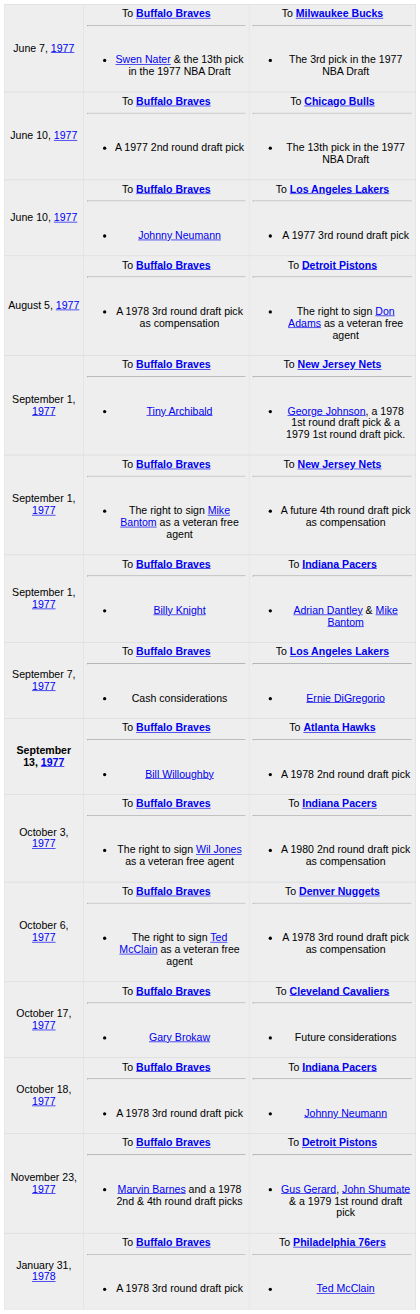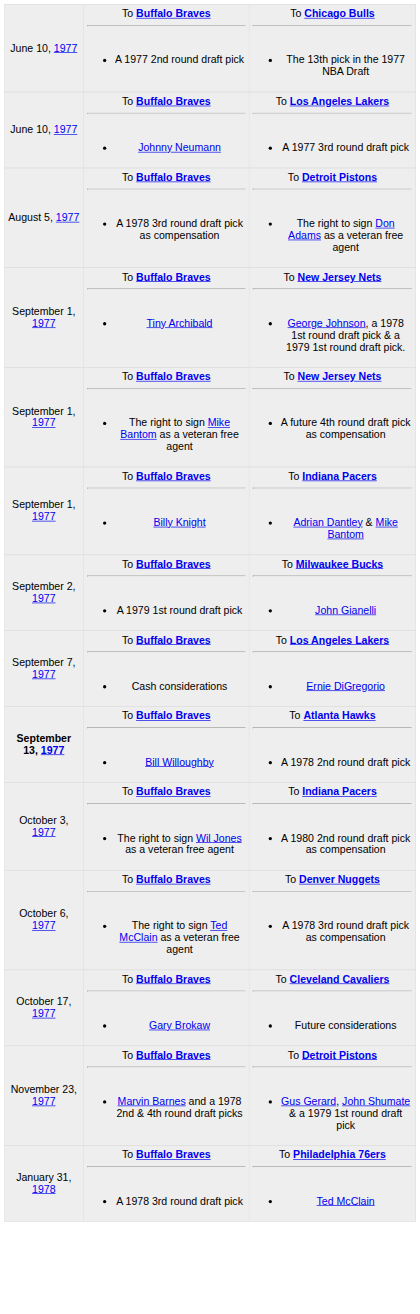 <table border=1 style="border-collapse:collapse; text-align: center; width: 100%" bordercolor="#DFDFDF"  cellpadding="5">
 <tr>
-</tr>
-<tr bgcolor="eeeeee">
-<td style="width:12%">June 7, <a href='#'>1977</a></td>
-<td style="width:30%" valign="top">To <strong><a href='#'>Buffalo Braves</a></strong><hr><br><ul><li><a href='#'>Swen Nater</a> & the 13th pick in the 1977 NBA Draft</li></ul></td>
-<td style="width:30%" valign="top">To <strong><a href='#'>Milwaukee Bucks</a></strong><hr><br><ul><li>The 3rd pick in the 1977 NBA Draft</li></ul></td>
 </tr>
 <tr>
 </tr>
 <tr bgcolor="eeeeee">
 <td style="width:12%">June 10, <a href='#'>1977</a></td>
 <td style="width:30%" valign="top">To <strong><a href='#'>Buffalo Braves</a></strong><hr><br><ul><li>A 1977 2nd round draft pick</li></ul></td>
 <td style="width:30%" valign="top">To <strong><a href='#'>Chicago Bulls</a></strong><hr><br><ul><li>The 13th pick in the 1977 NBA Draft</li></ul></td>
 </tr>
 <tr>
 </tr>
 <tr bgcolor="eeeeee">
 <td style="width:12%">June 10, <a href='#'>1977</a></td>
 <td style="width:30%" valign="top">To <strong><a href='#'>Buffalo Braves</a></strong><hr><br><ul><li><a href='#'>Johnny Neumann</a></li></ul></td>
 <td style="width:30%" valign="top">To <strong><a href='#'>Los Angeles Lakers</a></strong><hr><br><ul><li>A 1977 3rd round draft pick</li></ul></td>
 </tr>
 <tr>
 </tr>
 <tr bgcolor="eeeeee">
 <td style="width:12%">August 5, <a href='#'>1977</a></td>
 <td style="width:30%" valign="top">To <strong><a href='#'>Buffalo Braves</a></strong><hr><br><ul><li>A 1978 3rd round draft pick as compensation</li></ul></td>
 <td style="width:30%" valign="top">To <strong><a href='#'>Detroit Pistons</a></strong><hr><br><ul><li>The right to sign <a href='#'>Don Adams</a> as a veteran free agent</li></ul></td>
 </tr>
 <tr>
 </tr>
 <tr bgcolor="eeeeee">
 <td style="width:12%">September 1, <a href='#'>1977</a></td>
 <td style="width:30%" valign="top">To <strong><a href='#'>Buffalo Braves</a></strong><hr><br><ul><li><a href='#'>Tiny Archibald</a></li></ul></td>
 <td style="width:30%" valign="top">To <strong><a href='#'>New Jersey Nets</a></strong><hr><br><ul><li><a href='#'>George Johnson</a>, a 1978 1st round draft pick & a 1979 1st round draft pick.</li></ul></td>
 </tr>
 <tr>
 </tr>
 <tr bgcolor="eeeeee">
 <td style="width:12%">September 1, <a href='#'>1977</a></td>
 <td style="width:30%" valign="top">To <strong><a href='#'>Buffalo Braves</a></strong><hr><br><ul><li>The right to sign <a href='#'>Mike Bantom</a> as a veteran free agent</li></ul></td>
 <td style="width:30%" valign="top">To <strong><a href='#'>New Jersey Nets</a></strong><hr><br><ul><li>A future 4th round draft pick as compensation</li></ul></td>
 </tr>
 <tr>
 </tr>
 <tr bgcolor="eeeeee">
 <td style="width:12%">September 1, <a href='#'>1977</a></td>
 <td style="width:30%" valign="top">To <strong><a href='#'>Buffalo Braves</a></strong><hr><br><ul><li><a href='#'>Billy Knight</a></li></ul></td>
 <td style="width:30%" valign="top">To <strong><a href='#'>Indiana Pacers</a></strong><hr><br><ul><li><a href='#'>Adrian Dantley</a> & <a href='#'>Mike Bantom</a></li></ul></td>
 </tr>
 <tr>
 </tr>
+<tr bgcolor="eeeeee">
+<td style="width:12%">September 2, <a href='#'>1977</a></td>
+<td style="width:30%" valign="top">To <strong><a href='#'>Buffalo Braves</a></strong><hr><br><ul><li>A 1979 1st round draft pick</li></ul></td>
+<td style="width:30%" valign="top">To <strong><a href='#'>Milwaukee Bucks</a></strong><hr><br><ul><li><a href='#'>John Gianelli</a></li></ul></td>
+</tr>
 <tr>
 </tr>
 <tr bgcolor="eeeeee">
 <td style="width:12%">September 7, <a href='#'>1977</a></td>
 <td style="width:30%" valign="top">To <strong><a href='#'>Buffalo Braves</a></strong><hr><br><ul><li>Cash considerations</li></ul></td>
 <td style="width:30%" valign="top">To <strong><a href='#'>Los Angeles Lakers</a></strong><hr><br><ul><li><a href='#'>Ernie DiGregorio</a></li></ul></td>
 </tr>
 <tr>
 </tr>
 <tr bgcolor="eeeeee">
 <td style="width:12%"><strong>September 13, <a href='#'>1977</a></strong></td>
 <td style="width:30%" valign="top">To <strong><a href='#'>Buffalo Braves</a></strong><hr><br><ul><li><a href='#'>Bill Willoughby</a></li></ul></td>
 <td style="width:30%" valign="top">To <strong><a href='#'>Atlanta Hawks</a></strong><hr><br><ul><li>A 1978 2nd round draft pick</li></ul></td>
 </tr>
 <tr>
 </tr>
 <tr bgcolor="eeeeee">
 <td style="width:12%">October 3, <a href='#'>1977</a></td>
 <td style="width:30%" valign="top">To <strong><a href='#'>Buffalo Braves</a></strong><hr><br><ul><li>The right to sign <a href='#'>Wil Jones</a> as a veteran free agent</li></ul></td>
 <td style="width:30%" valign="top">To <strong><a href='#'>Indiana Pacers</a></strong><hr><br><ul><li>A 1980 2nd round draft pick as compensation</li></ul></td>
 </tr>
 <tr>
 </tr>
 <tr bgcolor="eeeeee">
 <td style="width:12%">October 6, <a href='#'>1977</a></td>
 <td style="width:30%" valign="top">To <strong><a href='#'>Buffalo Braves</a></strong><hr><br><ul><li>The right to sign <a href='#'>Ted McClain</a> as a veteran free agent</li></ul></td>
 <td style="width:30%" valign="top">To <strong><a href='#'>Denver Nuggets</a></strong><hr><br><ul><li>A 1978 3rd round draft pick as compensation</li></ul></td>
 </tr>
 <tr>
 </tr>
 <tr bgcolor="eeeeee">
 <td style="width:12%">October 17, <a href='#'>1977</a></td>
 <td style="width:30%" valign="top">To <strong><a href='#'>Buffalo Braves</a></strong><hr><br><ul><li><a href='#'>Gary Brokaw</a></li></ul></td>
 <td style="width:30%" valign="top">To <strong><a href='#'>Cleveland Cavaliers</a></strong><hr><br><ul><li>Future considerations</li></ul></td>
 </tr>
 <tr>
 </tr>
-<tr bgcolor="eeeeee">
-<td style="width:12%">October 18, <a href='#'>1977</a></td>
-<td style="width:30%" valign="top">To <strong><a href='#'>Buffalo Braves</a></strong><hr><br><ul><li>A 1978 3rd round draft pick</li></ul></td>
-<td style="width:30%" valign="top">To <strong><a href='#'>Indiana Pacers</a></strong><hr><br><ul><li><a href='#'>Johnny Neumann</a></li></ul></td>
-</tr>
 <tr>
 </tr>
 <tr bgcolor="eeeeee">
 <td style="width:12%">November 23, <a href='#'>1977</a></td>
 <td style="width:30%" valign="top">To <strong><a href='#'>Buffalo Braves</a></strong><hr><br><ul><li><a href='#'>Marvin Barnes</a> and a 1978 2nd & 4th round draft picks</li></ul></td>
 <td style="width:30%" valign="top">To <strong><a href='#'>Detroit Pistons</a></strong><hr><br><ul><li><a href='#'>Gus Gerard</a>, <a href='#'>John Shumate</a> & a 1979 1st round draft pick</li></ul></td>
 </tr>
 <tr>
 </tr>
 <tr bgcolor="eeeeee">
 <td style="width:12%">January 31, <a href='#'>1978</a></td>
 <td style="width:30%" valign="top">To <strong><a href='#'>Buffalo Braves</a></strong><hr><br><ul><li>A 1978 3rd round draft pick</li></ul></td>
 <td style="width:30%" valign="top">To <strong><a href='#'>Philadelphia 76ers</a></strong><hr><br><ul><li><a href='#'>Ted McClain</a></li></ul></td>
 </tr>
 </table>
